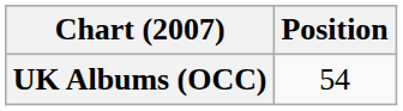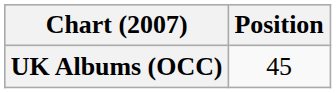 <table class="wikitable plainrowheaders" style="text-align:center">
 <tr>
 <th scope="col">Chart (2007)</th>
 <th scope="col">Position</th>
 </tr>
 <tr>
 <th scope="row">UK Albums (OCC)</th>
-<td>54</td>
+<td>45</td>
 </tr>
 </table>
